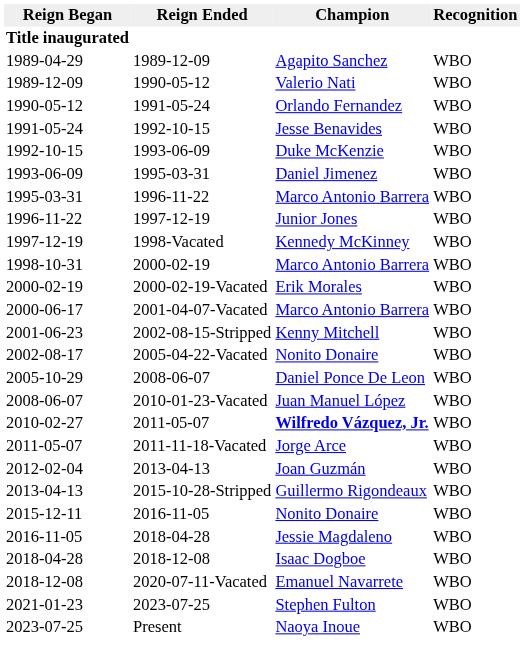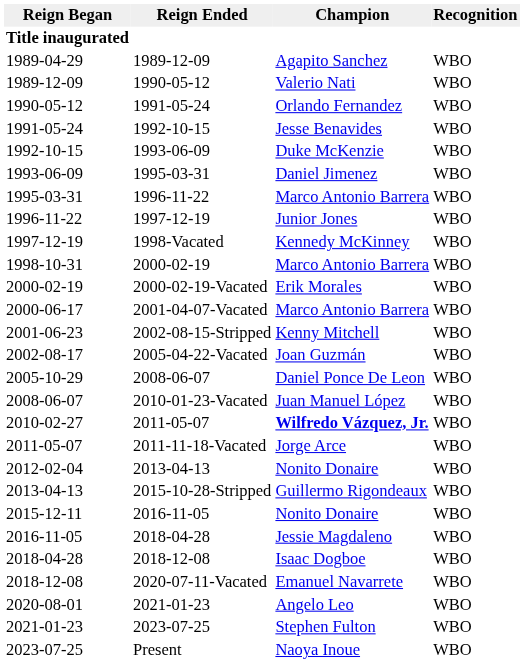 <table border="0" cellpadding="2" cellspacing="0">
 <tr style="background:#efefef;">
 <th>Reign Began</th>
 <th>Reign Ended</th>
 <th>Champion</th>
 <th>Recognition</th>
 </tr>
 <tr>
 <td><strong>Title inaugurated</strong></td>
 </tr>
 <tr>
 <td>1989-04-29</td>
 <td>1989-12-09</td>
 <td> <a href='#'>Agapito Sanchez</a></td>
 <td>WBO</td>
 </tr>
 <tr>
 <td>1989-12-09</td>
 <td>1990-05-12</td>
 <td> <a href='#'>Valerio Nati</a></td>
 <td>WBO</td>
 </tr>
 <tr>
 <td>1990-05-12</td>
 <td>1991-05-24</td>
 <td> <a href='#'>Orlando Fernandez</a></td>
 <td>WBO</td>
 </tr>
 <tr>
 <td>1991-05-24</td>
 <td>1992-10-15</td>
 <td> <a href='#'>Jesse Benavides</a></td>
 <td>WBO</td>
 </tr>
 <tr>
 <td>1992-10-15</td>
 <td>1993-06-09</td>
 <td> <a href='#'>Duke McKenzie</a></td>
 <td>WBO</td>
 </tr>
 <tr>
 <td>1993-06-09</td>
 <td>1995-03-31</td>
 <td> <a href='#'>Daniel Jimenez</a></td>
 <td>WBO</td>
 </tr>
 <tr>
 <td>1995-03-31</td>
 <td>1996-11-22</td>
 <td> <a href='#'>Marco Antonio Barrera</a></td>
 <td>WBO</td>
 </tr>
 <tr>
 <td>1996-11-22</td>
 <td>1997-12-19</td>
 <td> <a href='#'>Junior Jones</a></td>
 <td>WBO</td>
 </tr>
 <tr>
 <td>1997-12-19</td>
 <td>1998-Vacated</td>
 <td> <a href='#'>Kennedy McKinney</a></td>
 <td>WBO</td>
 </tr>
 <tr>
 <td>1998-10-31</td>
 <td>2000-02-19</td>
 <td> <a href='#'>Marco Antonio Barrera</a></td>
 <td>WBO</td>
 </tr>
 <tr>
 <td>2000-02-19</td>
 <td>2000-02-19-Vacated</td>
 <td> <a href='#'>Erik Morales</a></td>
 <td>WBO</td>
 </tr>
 <tr>
 <td>2000-06-17</td>
 <td>2001-04-07-Vacated</td>
 <td> <a href='#'>Marco Antonio Barrera</a></td>
 <td>WBO</td>
 </tr>
 <tr>
 <td>2001-06-23</td>
 <td>2002-08-15-Stripped</td>
 <td> <a href='#'>Kenny Mitchell</a></td>
 <td>WBO</td>
 </tr>
 <tr>
 <td>2002-08-17</td>
 <td>2005-04-22-Vacated</td>
-<td> <a href='#'>Nonito Donaire</a></td>
+<td> <a href='#'>Joan Guzmán</a></td>
 <td>WBO</td>
 </tr>
 <tr>
 <td>2005-10-29</td>
 <td>2008-06-07</td>
 <td> <a href='#'>Daniel Ponce De Leon</a></td>
 <td>WBO</td>
 </tr>
 <tr>
 <td>2008-06-07</td>
 <td>2010-01-23-Vacated</td>
 <td> <a href='#'>Juan Manuel López</a></td>
 <td>WBO</td>
 </tr>
 <tr>
 <td>2010-02-27</td>
 <td>2011-05-07</td>
 <td><strong> <a href='#'>Wilfredo Vázquez, Jr.</a></strong></td>
 <td>WBO</td>
 </tr>
 <tr>
 <td>2011-05-07</td>
 <td>2011-11-18-Vacated</td>
 <td> <a href='#'>Jorge Arce</a></td>
 <td>WBO</td>
 </tr>
 <tr>
 <td>2012-02-04</td>
 <td>2013-04-13</td>
-<td> <a href='#'>Joan Guzmán</a></td>
+<td> <a href='#'>Nonito Donaire</a></td>
 <td>WBO</td>
 </tr>
 <tr>
 <td>2013-04-13</td>
 <td>2015-10-28-Stripped</td>
 <td> <a href='#'>Guillermo Rigondeaux</a></td>
 <td>WBO</td>
 </tr>
 <tr>
 <td>2015-12-11</td>
 <td>2016-11-05</td>
 <td> <a href='#'>Nonito Donaire</a></td>
 <td>WBO</td>
 </tr>
 <tr>
 <td>2016-11-05</td>
 <td>2018-04-28</td>
 <td> <a href='#'>Jessie Magdaleno</a></td>
 <td>WBO</td>
 </tr>
 <tr>
 <td>2018-04-28</td>
 <td>2018-12-08</td>
 <td> <a href='#'>Isaac Dogboe</a></td>
 <td>WBO</td>
 </tr>
 <tr>
 <td>2018-12-08</td>
 <td>2020-07-11-Vacated</td>
 <td> <a href='#'>Emanuel Navarrete</a></td>
 <td>WBO</td>
 </tr>
 <tr>
+<td>2020-08-01</td>
+<td>2021-01-23</td>
+<td> <a href='#'>Angelo Leo</a></td>
+<td>WBO</td>
+</tr>
+<tr>
 <td>2021-01-23</td>
 <td>2023-07-25</td>
 <td> <a href='#'>Stephen Fulton</a></td>
 <td>WBO</td>
 </tr>
 <tr>
 <td>2023-07-25</td>
 <td>Present</td>
 <td> <a href='#'>Naoya Inoue</a></td>
 <td>WBO</td>
 </tr>
 </table>
